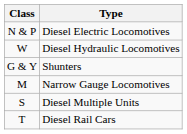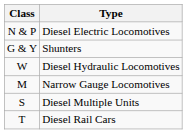 <table class="wikitable" style=text-align:center>
 <tr>
 <th>Class</th>
 <th>Type</th>
 </tr>
 <tr>
 <td>N & P</td>
 <td align=left>Diesel Electric Locomotives</td>
 </tr>
 <tr>
+<td>G & Y</td>
+<td align=left>Shunters</td>
+</tr>
+<tr>
 <td>W</td>
 <td align=left>Diesel Hydraulic Locomotives</td>
-</tr>
-<tr>
-<td>G & Y</td>
-<td align=left>Shunters</td>
 </tr>
 <tr>
 <td>M</td>
 <td align=left>Narrow Gauge Locomotives</td>
 </tr>
 <tr>
 <td>S</td>
 <td align=left>Diesel Multiple Units</td>
 </tr>
 <tr>
 <td>T</td>
 <td align=left>Diesel Rail Cars</td>
 </tr>
 </table>
